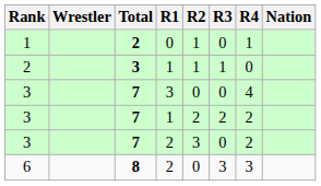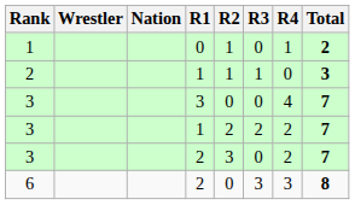 <table class="wikitable sortable" style="text-align:center;">
 <tr>
 <th>Rank</th>
 <th>Wrestler</th>
-<th>Total</th>
+<th>Nation</th>
 <th>R1</th>
 <th>R2</th>
 <th>R3</th>
 <th>R4</th>
-<th>Nation</th>
+<th>Total</th>
 </tr>
 <tr style="background:#cfc;">
 <td>1</td>
 <td align=left></td>
-<td><strong>2</strong></td>
+<td align=left></td>
 <td>0</td>
 <td>1</td>
 <td>0</td>
 <td>1</td>
-<td align=left></td>
+<td><strong>2</strong></td>
 </tr>
 <tr style="background:#cfc;">
 <td>2</td>
 <td align=left></td>
-<td><strong>3</strong></td>
+<td align=left></td>
 <td>1</td>
 <td>1</td>
 <td>1</td>
 <td>0</td>
-<td align=left></td>
+<td><strong>3</strong></td>
 </tr>
 <tr style="background:#cfc;">
 <td>3</td>
 <td align=left></td>
-<td><strong>7</strong></td>
+<td align=left></td>
 <td>3</td>
 <td>0</td>
 <td>0</td>
 <td>4</td>
-<td align=left></td>
+<td><strong>7</strong></td>
 </tr>
 <tr style="background:#cfc;">
 <td>3</td>
 <td align=left></td>
-<td><strong>7</strong></td>
+<td align=left></td>
 <td>1</td>
 <td>2</td>
 <td>2</td>
 <td>2</td>
-<td align=left></td>
+<td><strong>7</strong></td>
 </tr>
 <tr style="background:#cfc;">
 <td>3</td>
 <td align=left></td>
-<td><strong>7</strong></td>
+<td align=left></td>
 <td>2</td>
 <td>3</td>
 <td>0</td>
 <td>2</td>
-<td align=left></td>
+<td><strong>7</strong></td>
 </tr>
 <tr>
 <td>6</td>
 <td align=left></td>
-<td><strong>8</strong></td>
+<td align=left></td>
 <td>2</td>
 <td>0</td>
 <td>3</td>
 <td>3</td>
-<td align=left></td>
+<td><strong>8</strong></td>
 </tr>
 </table>
